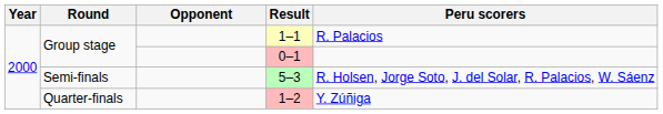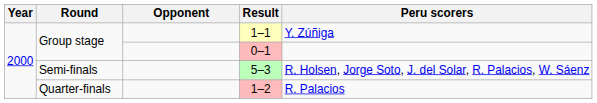 <table class="wikitable sortable" style="text-align:left;">
 <tr>
 <th>Year</th>
 <th width=110>Round</th>
 <th width=150>Opponent</th>
 <th width=50>Result</th>
 <th>Peru scorers</th>
 </tr>
 <tr>
 <td rowspan=4 align=center> <a href='#'>2000</a></td>
 <td rowspan=2>Group stage</td>
 <td></td>
 <td align=center bgcolor=#ffffbb>1–1</td>
-<td><a href='#'>R. Palacios</a></td>
+<td><a href='#'>Y. Zúñiga</a></td>
 </tr>
 <tr>
 <td></td>
 <td align=center bgcolor=#ffbbbb>0–1</td>
 <td></td>
 </tr>
 <tr>
 <td>Semi-finals</td>
 <td></td>
 <td align=center bgcolor=#bbffbb>5–3</td>
 <td><a href='#'>R. Holsen</a>, <a href='#'>Jorge Soto</a>, <a href='#'>J. del Solar</a>, <a href='#'>R. Palacios</a>, <a href='#'>W. Sáenz</a></td>
 </tr>
 <tr>
 <td>Quarter-finals</td>
 <td></td>
 <td align=center bgcolor=#ffbbbb>1–2</td>
-<td><a href='#'>Y. Zúñiga</a></td>
+<td><a href='#'>R. Palacios</a></td>
 </tr>
 </table>
